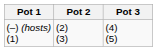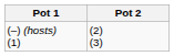 <table class="wikitable">
 <tr>
 <th width=33%>Pot 1</th>
 <th width=33%>Pot 2</th>
-<th width=33%>Pot 3</th>
 </tr>
 <tr>
 <td> (–) <em>(hosts)</em><br> (1)</td>
 <td> (2)<br> (3)</td>
-<td> (4)<br> (5)</td>
 </tr>
 </table>
